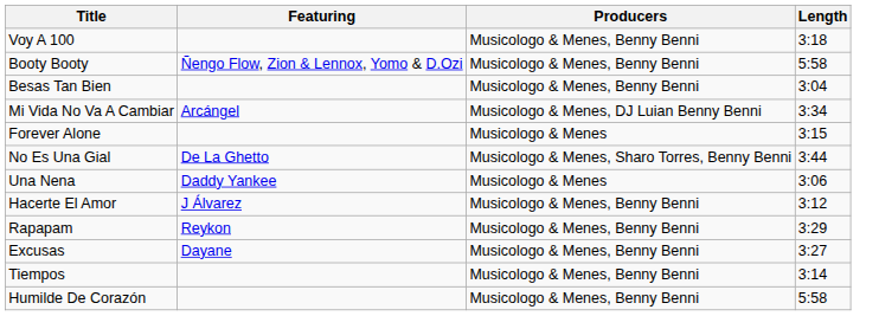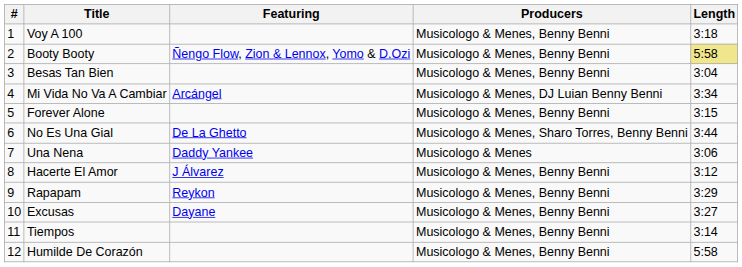 <table class="wikitable">
 <tr>
+<th align="center">#</th>
 <th align="center">Title</th>
 <th align="center">Featuring</th>
 <th align="center">Producers</th>
 <th align="center">Length</th>
 </tr>
 <tr>
+<td>1</td>
 <td>Voy A 100</td>
 <td></td>
 <td>Musicologo & Menes, Benny Benni</td>
 <td>3:18</td>
 </tr>
 <tr>
+<td>2</td>
 <td>Booty Booty</td>
 <td><a href='#'>Ñengo Flow</a>, <a href='#'>Zion & Lennox</a>, <a href='#'>Yomo</a> & <a href='#'>D.Ozi</a></td>
 <td>Musicologo & Menes, Benny Benni</td>
-<td>5:58</td>
+<td style="background: khaki;">5:58</td>
 </tr>
 <tr>
+<td>3</td>
 <td>Besas Tan Bien</td>
 <td></td>
 <td>Musicologo & Menes, Benny Benni</td>
 <td>3:04</td>
 </tr>
 <tr>
+<td>4</td>
 <td>Mi Vida No Va A Cambiar</td>
 <td><a href='#'>Arcángel</a></td>
 <td>Musicologo & Menes, DJ Luian Benny Benni</td>
 <td>3:34</td>
 </tr>
 <tr>
+<td>5</td>
 <td>Forever Alone</td>
 <td></td>
-<td>Musicologo & Menes</td>
+<td>Musicologo & Menes, Benny Benni</td>
 <td>3:15</td>
 </tr>
 <tr>
+<td>6</td>
 <td>No Es Una Gial</td>
 <td><a href='#'>De La Ghetto</a></td>
 <td>Musicologo & Menes, Sharo Torres, Benny Benni</td>
 <td>3:44</td>
 </tr>
 <tr>
+<td>7</td>
 <td>Una Nena</td>
 <td><a href='#'>Daddy Yankee</a></td>
 <td>Musicologo & Menes</td>
 <td>3:06</td>
 </tr>
 <tr>
+<td>8</td>
 <td>Hacerte El Amor</td>
 <td><a href='#'>J Álvarez</a></td>
 <td>Musicologo & Menes, Benny Benni</td>
 <td>3:12</td>
 </tr>
 <tr>
+<td>9</td>
 <td>Rapapam</td>
 <td><a href='#'>Reykon</a></td>
 <td>Musicologo & Menes, Benny Benni</td>
 <td>3:29</td>
 </tr>
 <tr>
+<td>10</td>
 <td>Excusas</td>
 <td><a href='#'>Dayane</a></td>
 <td>Musicologo & Menes, Benny Benni</td>
 <td>3:27</td>
 </tr>
 <tr>
+<td>11</td>
 <td>Tiempos</td>
 <td></td>
 <td>Musicologo & Menes, Benny Benni</td>
 <td>3:14</td>
 </tr>
 <tr>
+<td>12</td>
 <td>Humilde De Corazón</td>
 <td></td>
 <td>Musicologo & Menes, Benny Benni</td>
 <td>5:58</td>
 </tr>
 </table>
